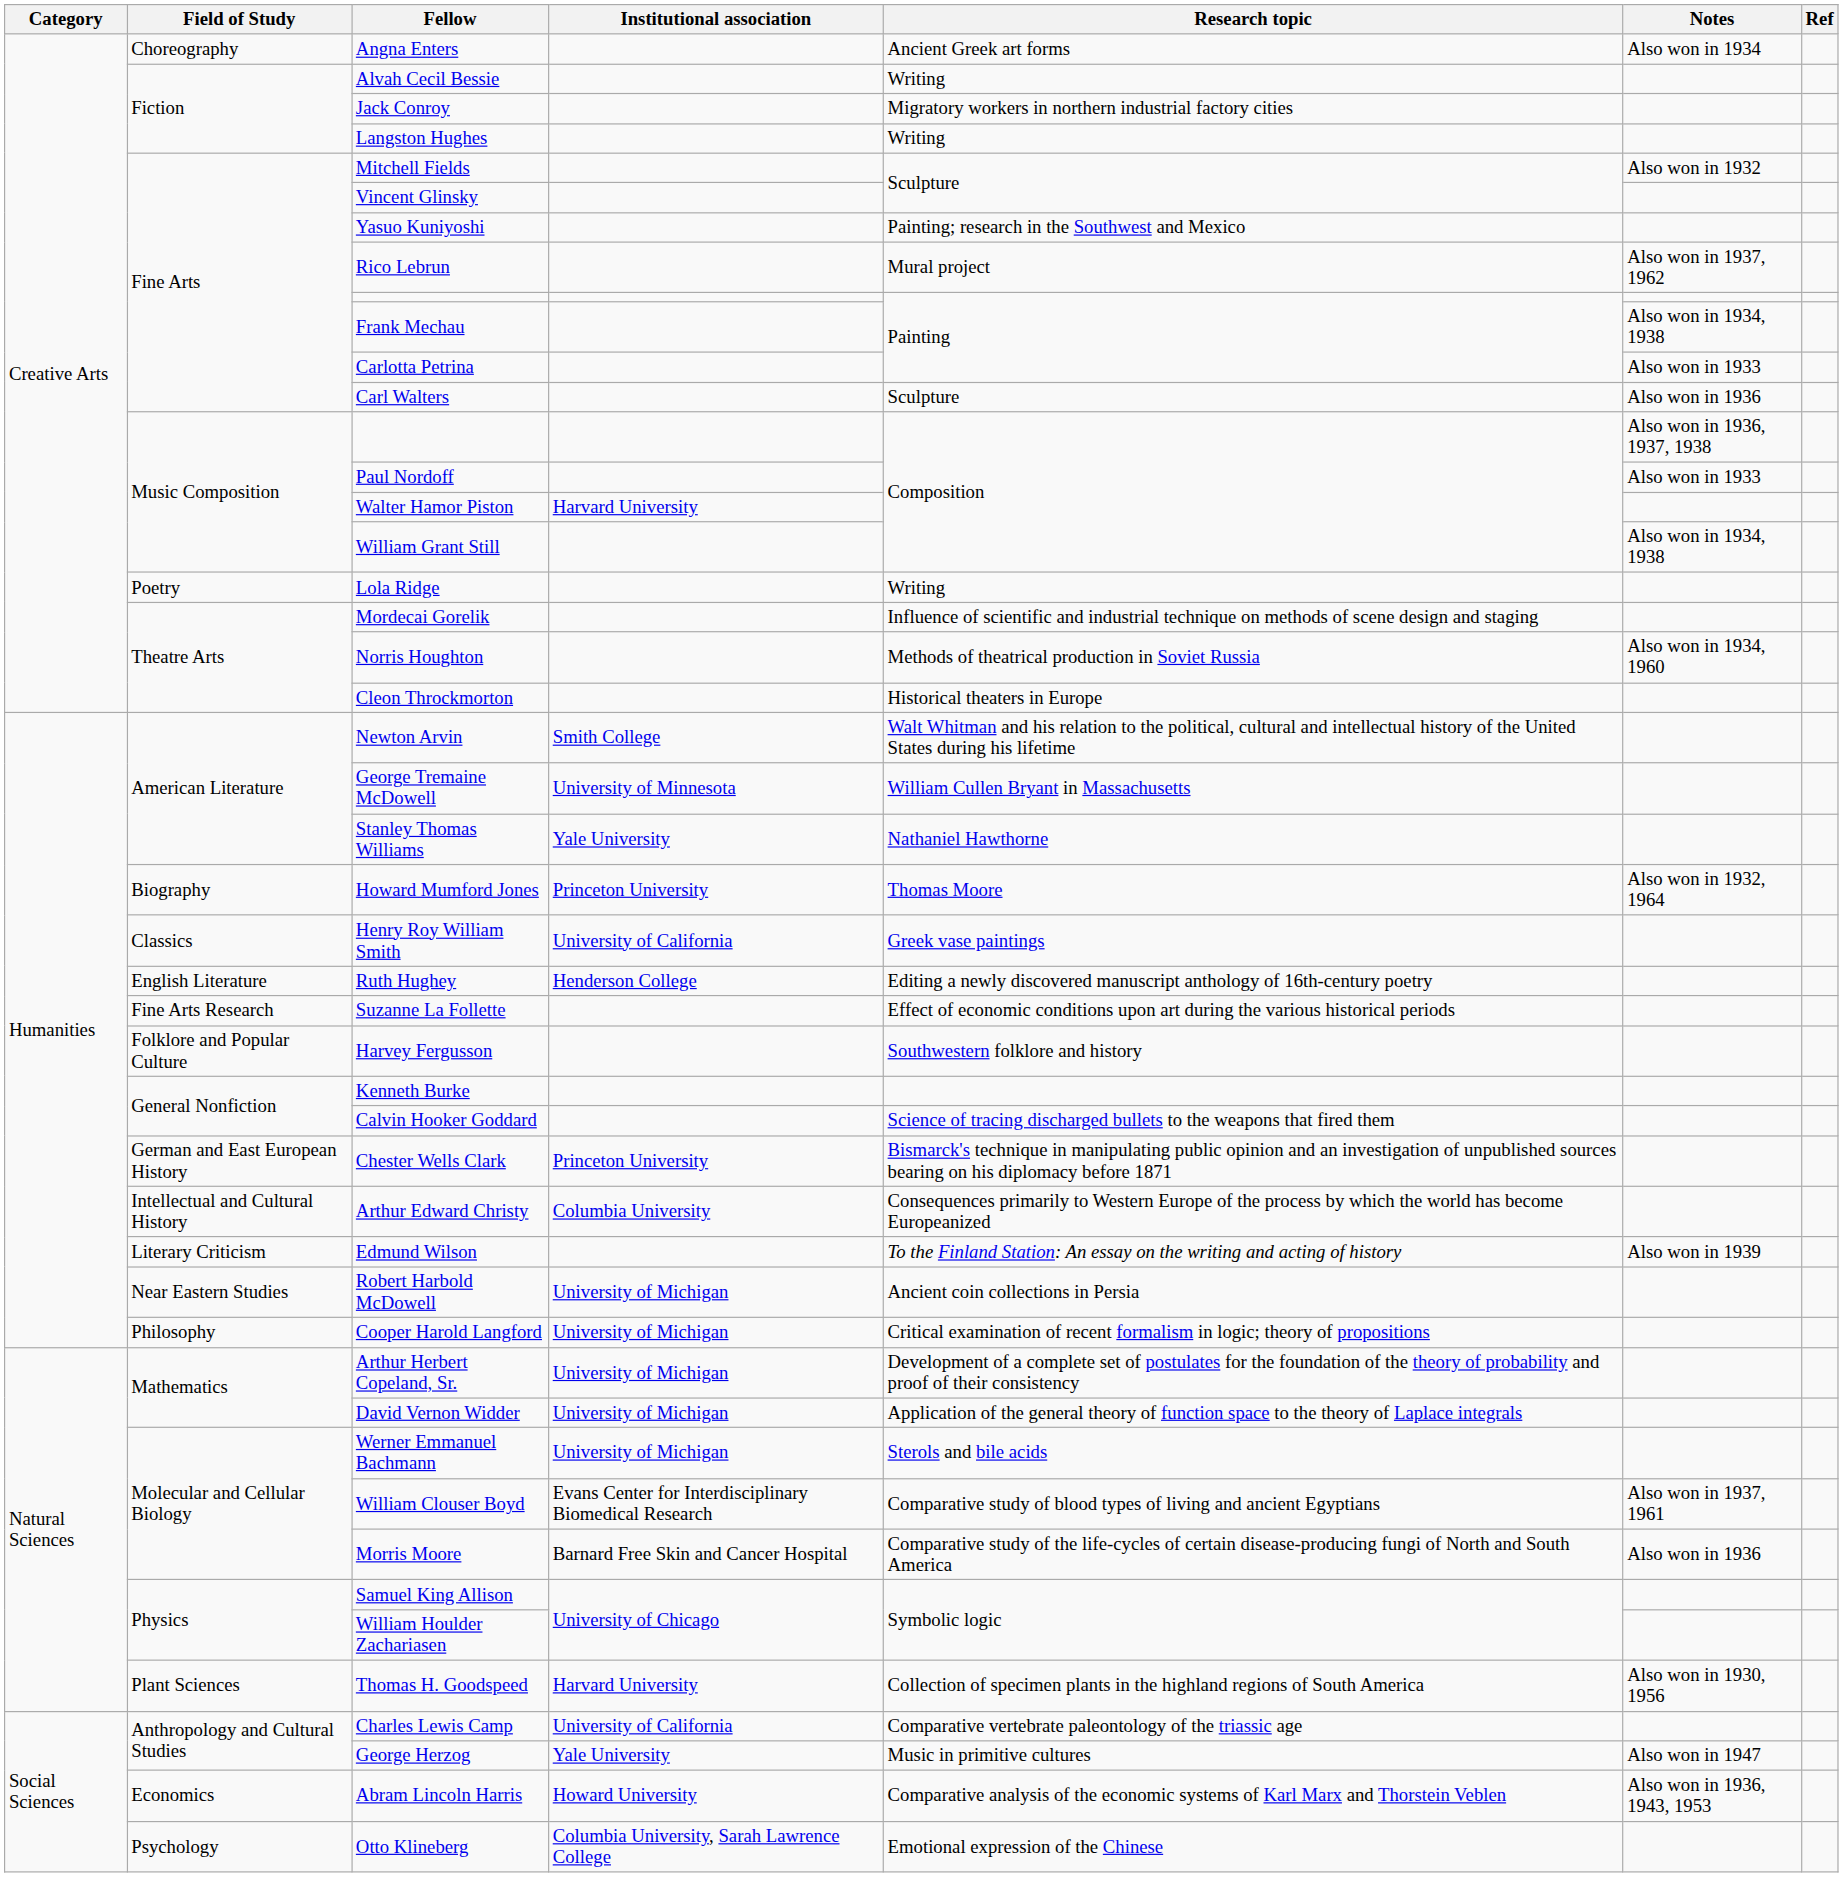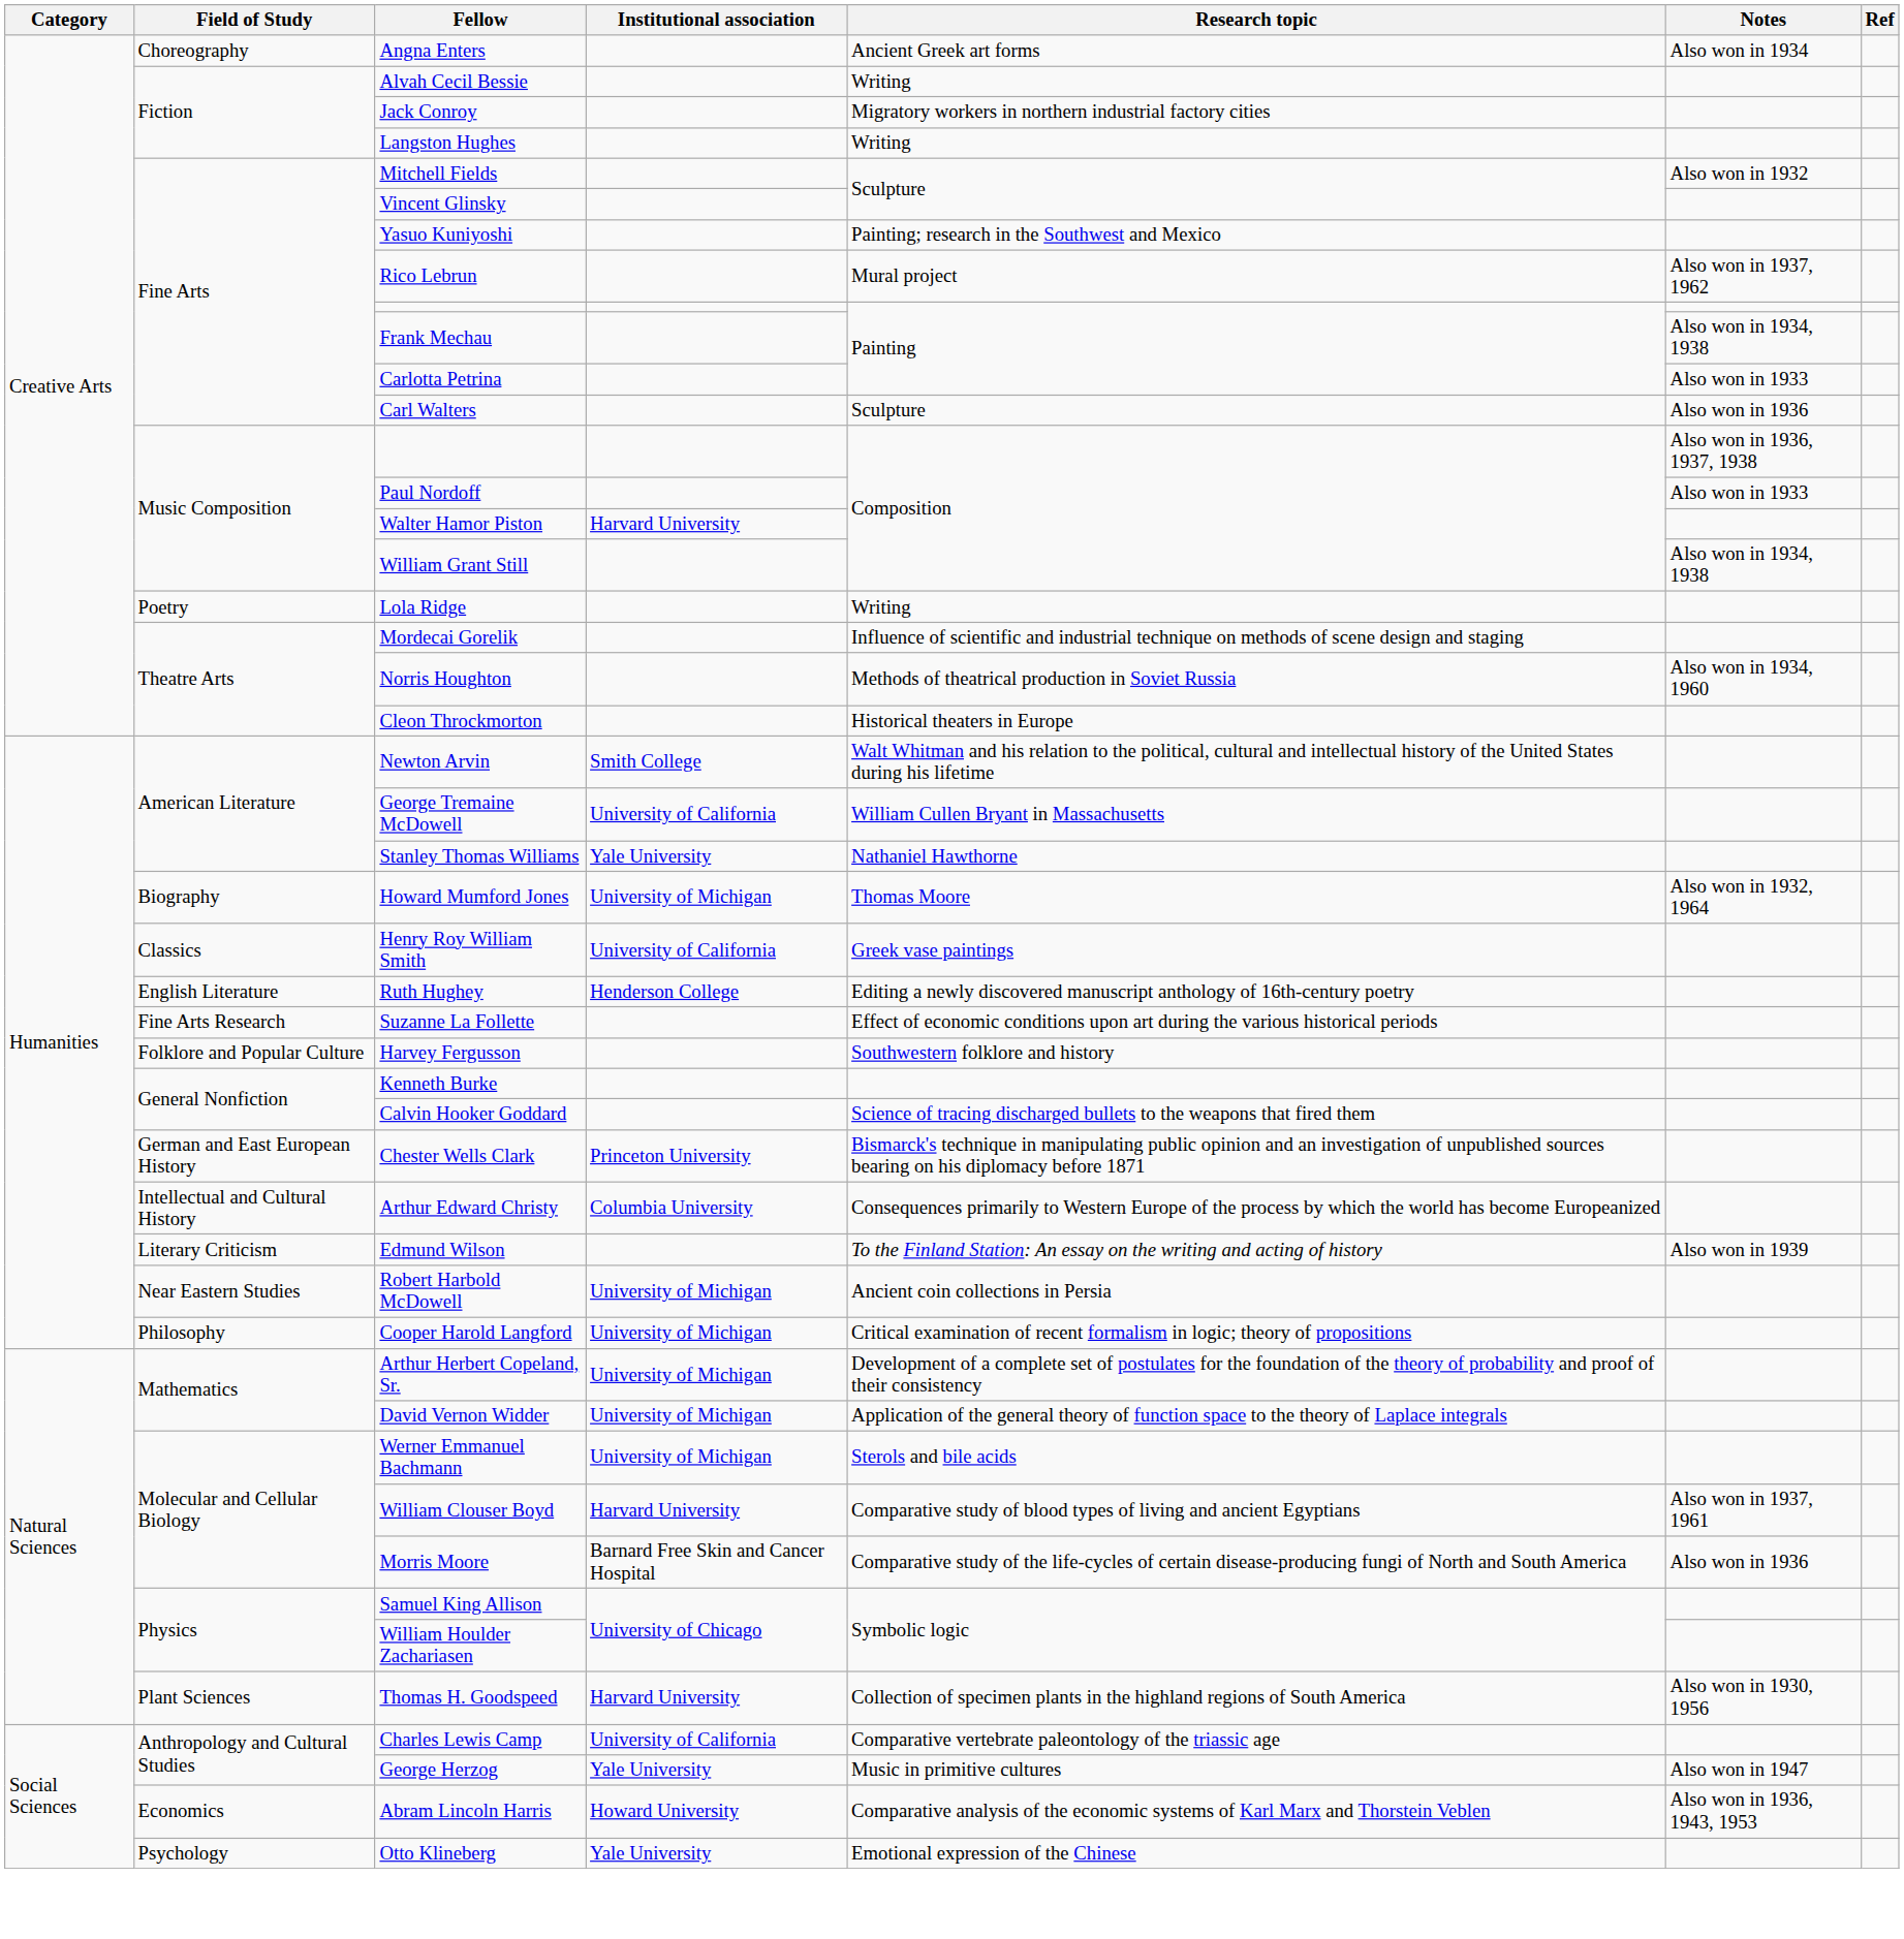 <table class="wikitable sortable static-row-numbers static-row-header-text">
 <tr>
 <th>Category</th>
 <th>Field of Study</th>
 <th>Fellow</th>
 <th>Institutional association </th>
 <th>Research topic</th>
 <th>Notes</th>
 <th class="unsortable">Ref</th>
 </tr>
 <tr>
 <td rowspan="20">Creative Arts</td>
 <td>Choreography</td>
 <td><a href='#'>Angna Enters</a></td>
 <td></td>
 <td>Ancient Greek art forms</td>
 <td>Also won in 1934</td>
 <td></td>
 </tr>
 <tr>
 <td rowspan="3">Fiction</td>
 <td><a href='#'>Alvah Cecil Bessie</a></td>
 <td></td>
 <td>Writing</td>
 <td></td>
 <td></td>
 </tr>
 <tr>
 <td><a href='#'>Jack Conroy</a></td>
 <td></td>
 <td>Migratory workers in northern industrial factory cities</td>
 <td></td>
 <td></td>
 </tr>
 <tr>
 <td><a href='#'>Langston Hughes</a></td>
 <td></td>
 <td>Writing</td>
 <td></td>
 <td></td>
 </tr>
 <tr>
 <td rowspan="8">Fine Arts</td>
 <td><a href='#'>Mitchell Fields</a></td>
 <td></td>
 <td rowspan="2">Sculpture</td>
 <td>Also won in 1932</td>
 <td></td>
 </tr>
 <tr>
 <td><a href='#'>Vincent Glinsky</a></td>
 <td></td>
 <td></td>
 <td></td>
 </tr>
 <tr>
 <td><a href='#'>Yasuo Kuniyoshi</a></td>
 <td></td>
 <td>Painting; research in the <a href='#'>Southwest</a> and Mexico</td>
 <td></td>
 <td></td>
 </tr>
 <tr>
 <td><a href='#'>Rico Lebrun</a></td>
 <td></td>
 <td>Mural project</td>
 <td>Also won in 1937, 1962</td>
 <td></td>
 </tr>
 <tr>
 <td></td>
 <td></td>
 <td rowspan="3">Painting</td>
 <td></td>
 <td></td>
 </tr>
 <tr>
 <td><a href='#'>Frank Mechau</a></td>
 <td></td>
 <td>Also won in 1934, 1938</td>
 <td></td>
 </tr>
 <tr>
 <td><a href='#'>Carlotta Petrina</a></td>
 <td></td>
 <td>Also won in 1933</td>
 <td></td>
 </tr>
 <tr>
 <td><a href='#'>Carl Walters</a></td>
 <td></td>
 <td>Sculpture</td>
 <td>Also won in 1936</td>
 <td></td>
 </tr>
 <tr>
 <td rowspan="4">Music Composition</td>
 <td></td>
 <td></td>
 <td rowspan="4">Composition</td>
 <td>Also won in 1936, 1937, 1938</td>
 <td></td>
 </tr>
 <tr>
 <td><a href='#'>Paul Nordoff</a></td>
 <td></td>
 <td>Also won in 1933</td>
 <td></td>
 </tr>
 <tr>
 <td><a href='#'>Walter Hamor Piston</a></td>
 <td><a href='#'>Harvard University</a></td>
 <td></td>
 <td></td>
 </tr>
 <tr>
 <td><a href='#'>William Grant Still</a></td>
 <td></td>
 <td>Also won in 1934, 1938</td>
 <td></td>
 </tr>
 <tr>
 <td>Poetry</td>
 <td><a href='#'>Lola Ridge</a></td>
 <td></td>
 <td>Writing</td>
 <td></td>
 <td></td>
 </tr>
 <tr>
 <td rowspan="3">Theatre Arts</td>
 <td><a href='#'>Mordecai Gorelik</a></td>
 <td></td>
 <td>Influence of scientific and industrial technique on methods of scene design and staging</td>
 <td></td>
 <td></td>
 </tr>
 <tr>
 <td><a href='#'>Norris Houghton</a></td>
 <td></td>
 <td>Methods of theatrical production in <a href='#'>Soviet Russia</a></td>
 <td>Also won in 1934, 1960</td>
 <td></td>
 </tr>
 <tr>
 <td><a href='#'>Cleon Throckmorton</a></td>
 <td></td>
 <td>Historical theaters in Europe</td>
 <td></td>
 <td></td>
 </tr>
 <tr>
 <td rowspan="15">Humanities</td>
 <td rowspan="3">American Literature</td>
 <td><a href='#'>Newton Arvin</a></td>
 <td><a href='#'>Smith College</a></td>
 <td><a href='#'>Walt Whitman</a> and his relation to the political, cultural and intellectual history of the United States during his lifetime</td>
 <td></td>
 <td></td>
 </tr>
 <tr>
 <td><a href='#'>George Tremaine McDowell</a></td>
-<td><a href='#'>University of Minnesota</a></td>
+<td><a href='#'>University of California</a></td>
 <td><a href='#'>William Cullen Bryant</a> in <a href='#'>Massachusetts</a></td>
 <td></td>
 <td></td>
 </tr>
 <tr>
 <td><a href='#'>Stanley Thomas Williams</a></td>
 <td><a href='#'>Yale University</a></td>
 <td><a href='#'>Nathaniel Hawthorne</a></td>
 <td></td>
 <td></td>
 </tr>
 <tr>
 <td>Biography</td>
 <td><a href='#'>Howard Mumford Jones</a></td>
-<td><a href='#'>Princeton University</a></td>
+<td><a href='#'>University of Michigan</a></td>
 <td><a href='#'>Thomas Moore</a></td>
 <td>Also won in 1932, 1964</td>
 <td></td>
 </tr>
 <tr>
 <td>Classics</td>
 <td><a href='#'>Henry Roy William Smith</a></td>
 <td><a href='#'>University of California</a></td>
 <td><a href='#'>Greek vase paintings</a></td>
 <td></td>
 <td></td>
 </tr>
 <tr>
 <td>English Literature</td>
 <td><a href='#'>Ruth Hughey</a></td>
 <td><a href='#'>Henderson College</a></td>
 <td>Editing a newly discovered manuscript anthology of 16th-century poetry</td>
 <td></td>
 <td></td>
 </tr>
 <tr>
 <td>Fine Arts Research</td>
 <td><a href='#'>Suzanne La Follette</a></td>
 <td></td>
 <td>Effect of economic conditions upon art during the various historical periods</td>
 <td></td>
 <td></td>
 </tr>
 <tr>
 <td>Folklore and Popular Culture</td>
 <td><a href='#'>Harvey Fergusson</a></td>
 <td></td>
 <td><a href='#'>Southwestern</a> folklore and history</td>
 <td></td>
 <td></td>
 </tr>
 <tr>
 <td rowspan="2">General Nonfiction</td>
 <td><a href='#'>Kenneth Burke</a></td>
 <td></td>
 <td></td>
 <td></td>
 <td></td>
 </tr>
 <tr>
 <td><a href='#'>Calvin Hooker Goddard</a></td>
 <td></td>
 <td><a href='#'>Science of tracing discharged bullets</a> to the weapons that fired them</td>
 <td></td>
 <td></td>
 </tr>
 <tr>
 <td>German and East European History</td>
 <td><a href='#'>Chester Wells Clark</a></td>
 <td><a href='#'>Princeton University</a></td>
 <td><a href='#'>Bismarck's</a> technique in manipulating public opinion and an investigation of unpublished sources bearing on his diplomacy before 1871</td>
 <td></td>
 <td></td>
 </tr>
 <tr>
 <td>Intellectual and Cultural History</td>
 <td><a href='#'>Arthur Edward Christy</a></td>
 <td><a href='#'>Columbia University</a></td>
 <td>Consequences primarily to Western Europe of the process by which the world has become Europeanized</td>
 <td></td>
 <td></td>
 </tr>
 <tr>
 <td>Literary Criticism</td>
 <td><a href='#'>Edmund Wilson</a></td>
 <td></td>
 <td><em>To the <a href='#'>Finland Station</a>: An essay on the writing and acting of history</em></td>
 <td>Also won in 1939</td>
 <td></td>
 </tr>
 <tr>
 <td>Near Eastern Studies</td>
 <td><a href='#'>Robert Harbold McDowell</a></td>
 <td><a href='#'>University of Michigan</a></td>
 <td>Ancient coin collections in Persia</td>
 <td></td>
 <td></td>
 </tr>
 <tr>
 <td>Philosophy</td>
 <td><a href='#'>Cooper Harold Langford</a></td>
 <td><a href='#'>University of Michigan</a></td>
 <td>Critical examination of recent <a href='#'>formalism</a> in logic; theory of <a href='#'>propositions</a></td>
 <td></td>
 <td></td>
 </tr>
 <tr>
 <td rowspan="8">Natural Sciences</td>
 <td rowspan="2">Mathematics</td>
 <td><a href='#'>Arthur Herbert Copeland, Sr.</a></td>
 <td><a href='#'>University of Michigan</a></td>
 <td>Development of a complete set of <a href='#'>postulates</a> for the foundation of the <a href='#'>theory of probability</a> and proof of their consistency</td>
 <td></td>
 <td></td>
 </tr>
 <tr>
 <td><a href='#'>David Vernon Widder</a></td>
 <td><a href='#'>University of Michigan</a></td>
 <td>Application of the general theory of <a href='#'>function space</a> to the theory of <a href='#'>Laplace integrals</a></td>
 <td></td>
 <td></td>
 </tr>
 <tr>
 <td rowspan="3">Molecular and Cellular Biology</td>
 <td><a href='#'>Werner Emmanuel Bachmann</a></td>
 <td><a href='#'>University of Michigan</a></td>
 <td><a href='#'>Sterols</a> and <a href='#'>bile acids</a></td>
 <td></td>
 <td></td>
 </tr>
 <tr>
 <td><a href='#'>William Clouser Boyd</a></td>
-<td>Evans Center for Interdisciplinary Biomedical Research</td>
+<td><a href='#'>Harvard University</a></td>
 <td>Comparative study of blood types of living and ancient Egyptians</td>
 <td>Also won in 1937, 1961</td>
 <td></td>
 </tr>
 <tr>
 <td><a href='#'>Morris Moore</a></td>
 <td>Barnard Free Skin and Cancer Hospital</td>
 <td>Comparative study of the life-cycles of certain disease-producing fungi of North and South America</td>
 <td>Also won in 1936</td>
 <td></td>
 </tr>
 <tr>
 <td rowspan="2">Physics</td>
 <td><a href='#'>Samuel King Allison</a></td>
 <td rowspan="2"><a href='#'>University of Chicago</a></td>
 <td rowspan="2">Symbolic logic</td>
 <td></td>
 <td></td>
 </tr>
 <tr>
 <td><a href='#'>William Houlder Zachariasen</a></td>
 <td></td>
 <td></td>
 </tr>
 <tr>
 <td>Plant Sciences</td>
 <td><a href='#'>Thomas H. Goodspeed</a></td>
 <td><a href='#'>Harvard University</a></td>
 <td>Collection of specimen plants in the highland regions of South America</td>
 <td>Also won in 1930, 1956</td>
 <td></td>
 </tr>
 <tr>
 <td rowspan="4">Social Sciences</td>
 <td rowspan="2">Anthropology and Cultural Studies</td>
 <td><a href='#'>Charles Lewis Camp</a></td>
 <td><a href='#'>University of California</a></td>
 <td>Comparative vertebrate paleontology of the <a href='#'>triassic</a> age</td>
 <td></td>
 <td></td>
 </tr>
 <tr>
 <td><a href='#'>George Herzog</a></td>
 <td><a href='#'>Yale University</a></td>
 <td>Music in primitive cultures</td>
 <td>Also won in 1947</td>
 <td></td>
 </tr>
 <tr>
 <td>Economics</td>
 <td><a href='#'>Abram Lincoln Harris</a></td>
 <td><a href='#'>Howard University</a></td>
 <td>Comparative analysis of the economic systems of <a href='#'>Karl Marx</a> and <a href='#'>Thorstein Veblen</a></td>
 <td>Also won in 1936, 1943, 1953</td>
 <td></td>
 </tr>
 <tr>
 <td>Psychology</td>
 <td><a href='#'>Otto Klineberg</a></td>
-<td><a href='#'>Columbia University</a>, <a href='#'>Sarah Lawrence College</a></td>
+<td><a href='#'>Yale University</a></td>
 <td>Emotional expression of the <a href='#'>Chinese</a></td>
 <td></td>
 <td></td>
 </tr>
 </table>
